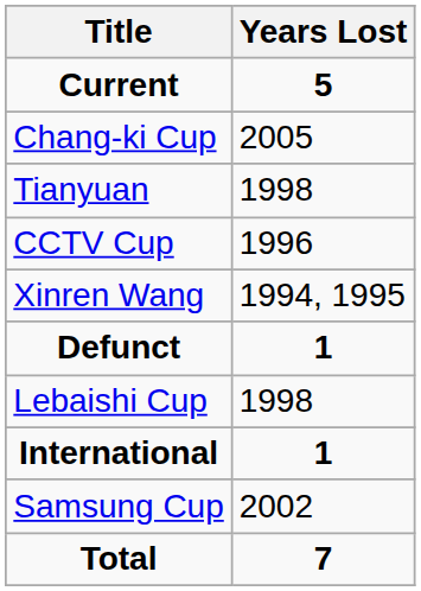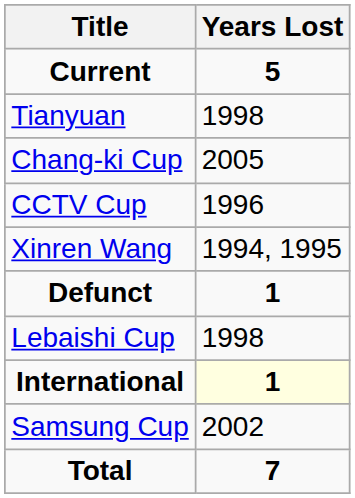 <table class="wikitable">
 <tr>
 <th>Title</th>
 <th>Years Lost</th>
 </tr>
 <tr>
 <td align="center"><strong>Current</strong></td>
 <td align="center"><strong>5</strong></td>
 </tr>
 <tr>
+<td> <a href='#'>Tianyuan</a></td>
+<td>1998</td>
+</tr>
+<tr>
 <td> <a href='#'>Chang-ki Cup</a></td>
 <td>2005</td>
-</tr>
-<tr>
-<td> <a href='#'>Tianyuan</a></td>
-<td>1998</td>
 </tr>
 <tr>
 <td> <a href='#'>CCTV Cup</a></td>
 <td>1996</td>
 </tr>
 <tr>
 <td> <a href='#'>Xinren Wang</a></td>
 <td>1994, 1995</td>
 </tr>
 <tr>
 <td align="center"><strong>Defunct</strong></td>
 <td align="center"><strong>1</strong></td>
 </tr>
 <tr>
 <td> <a href='#'>Lebaishi Cup</a></td>
 <td>1998</td>
 </tr>
 <tr>
 <td align="center"><strong>International</strong></td>
-<td align="center"><strong>1</strong></td>
+<td align="center" style="background: lightyellow;"><strong>1</strong></td>
 </tr>
 <tr>
 <td>    <a href='#'>Samsung Cup</a></td>
 <td>2002</td>
 </tr>
 <tr>
 <td align="center"><strong>Total</strong></td>
 <td align="center"><strong>7</strong></td>
 </tr>
 </table>
